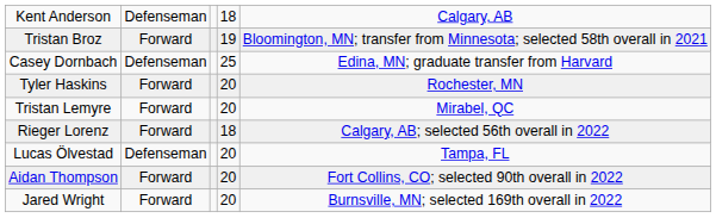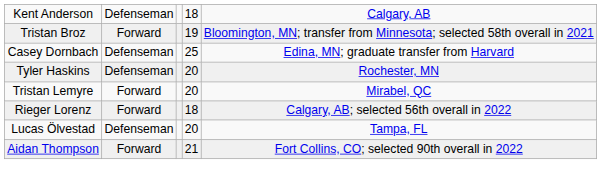 <table class="wikitable">
 <tr align="center" bgcolor="">
 <td>Kent Anderson</td>
 <td>Defenseman</td>
 <td></td>
 <td>18</td>
 <td><a href='#'>Calgary, AB</a></td>
 </tr>
 <tr align="center" bgcolor="f0f0f0">
 <td>Tristan Broz</td>
 <td>Forward</td>
 <td></td>
 <td>19</td>
 <td><a href='#'>Bloomington, MN</a>; transfer from <a href='#'>Minnesota</a>; selected 58th overall in <a href='#'>2021</a></td>
 </tr>
 <tr align="center" bgcolor="">
 <td>Casey Dornbach</td>
 <td>Defenseman</td>
 <td></td>
 <td>25</td>
 <td><a href='#'>Edina, MN</a>; graduate transfer from <a href='#'>Harvard</a></td>
 </tr>
 <tr align="center" bgcolor="f0f0f0">
 <td>Tyler Haskins</td>
-<td>Forward</td>
+<td>Defenseman</td>
 <td></td>
 <td>20</td>
 <td><a href='#'>Rochester, MN</a></td>
 </tr>
 <tr align="center" bgcolor="">
 <td>Tristan Lemyre</td>
 <td>Forward</td>
 <td></td>
 <td>20</td>
 <td><a href='#'>Mirabel, QC</a></td>
 </tr>
 <tr align="center" bgcolor="f0f0f0">
 <td>Rieger Lorenz</td>
 <td>Forward</td>
 <td></td>
 <td>18</td>
 <td><a href='#'>Calgary, AB</a>; selected 56th overall in <a href='#'>2022</a></td>
 </tr>
 <tr align="center" bgcolor="">
 <td>Lucas Ölvestad</td>
 <td>Defenseman</td>
 <td></td>
 <td>20</td>
 <td><a href='#'>Tampa, FL</a></td>
 </tr>
 <tr align="center" bgcolor="f0f0f0">
 <td><a href='#'>Aidan Thompson</a></td>
 <td>Forward</td>
 <td></td>
-<td>20</td>
+<td>21</td>
 <td><a href='#'>Fort Collins, CO</a>; selected 90th overall in <a href='#'>2022</a></td>
 </tr>
-<tr align="center" bgcolor="">
-<td>Jared Wright</td>
-<td>Forward</td>
-<td></td>
-<td>20</td>
-<td><a href='#'>Burnsville, MN</a>; selected 169th overall in <a href='#'>2022</a></td>
-</tr>
 </table>
